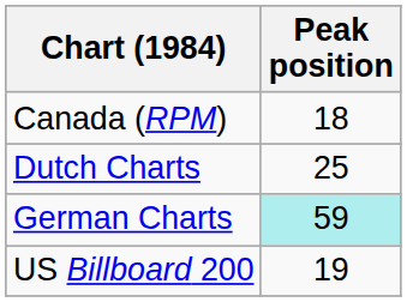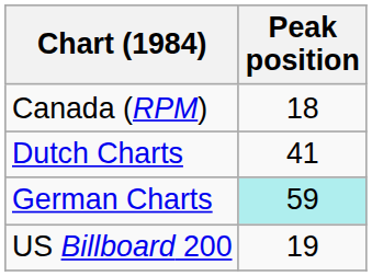 <table class="wikitable">
 <tr>
 <th>Chart (1984)</th>
 <th>Peak<br>position</th>
 </tr>
 <tr>
 <td>Canada (<em><a href='#'>RPM</a></em>)</td>
 <td align="center">18</td>
 </tr>
 <tr>
 <td><a href='#'>Dutch Charts</a></td>
-<td align="center">25</td>
+<td align="center">41</td>
 </tr>
 <tr>
 <td><a href='#'>German Charts</a></td>
 <td align="center" style="background: paleturquoise;">59</td>
 </tr>
 <tr>
 <td>US <a href='#'><em>Billboard</em> 200</a></td>
 <td align="center">19</td>
 </tr>
 </table>
